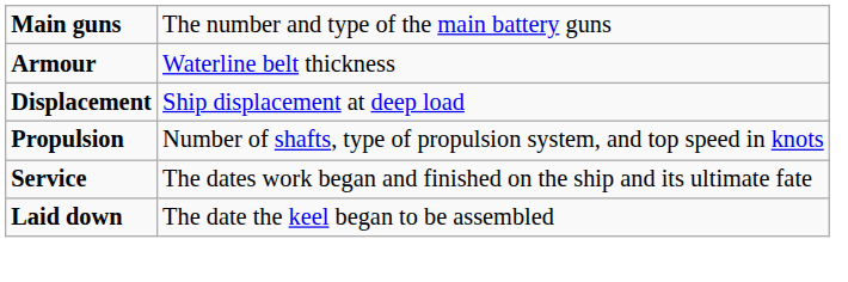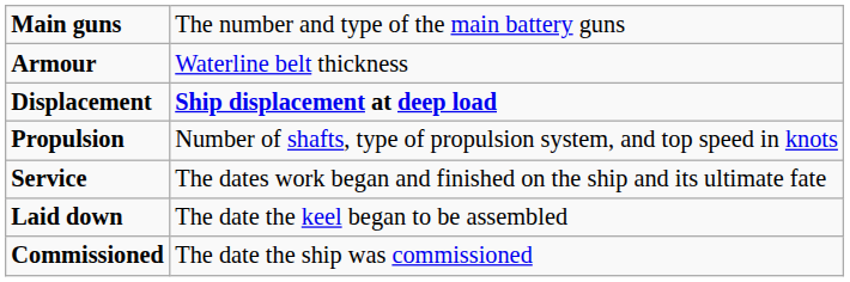 <table class="wikitable" border="1">
 <tr>
 <td><strong>Main guns</strong></td>
 <td>The number and type of the <a href='#'>main battery</a> guns</td>
 </tr>
 <tr>
 <td><strong>Armour</strong></td>
 <td><a href='#'>Waterline belt</a> thickness</td>
 </tr>
 <tr>
 <td><strong>Displacement</strong></td>
-<td><a href='#'>Ship displacement</a> at <a href='#'>deep load</a></td>
+<td><strong><a href='#'>Ship displacement</a> at <a href='#'>deep load</a></strong></td>
 </tr>
 <tr>
 <td><strong>Propulsion</strong></td>
 <td>Number of <a href='#'>shafts</a>, type of propulsion system, and top speed in <a href='#'>knots</a></td>
 </tr>
 <tr>
 <td><strong>Service</strong></td>
 <td>The dates work began and finished on the ship and its ultimate fate</td>
 </tr>
 <tr>
 <td><strong>Laid down</strong></td>
 <td>The date the <a href='#'>keel</a> began to be assembled</td>
 </tr>
+<tr>
+<td><strong>Commissioned</strong></td>
+<td>The date the ship was <a href='#'>commissioned</a></td>
+</tr>
 </table>
